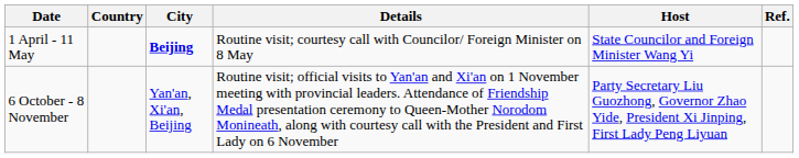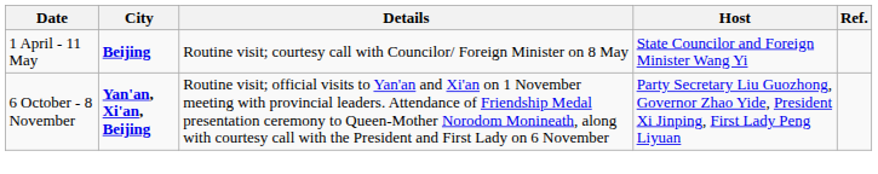 <table class="wikitable sortable" border="1" style="margin: 1em auto 1em auto">
 <tr>
 <th>Date</th>
-<th>Country</th>
 <th>City</th>
 <th>Details</th>
 <th>Host</th>
 <th>Ref.</th>
 </tr>
 <tr>
 <td>1 April - 11 May</td>
-<td></td>
 <td><strong><a href='#'>Beijing</a></strong></td>
 <td>Routine visit; courtesy call with Councilor/ Foreign Minister on 8 May</td>
 <td><a href='#'>State Councilor and Foreign Minister Wang Yi</a></td>
 <td></td>
 </tr>
 <tr>
 <td>6 October - 8 November</td>
-<td></td>
-<td><a href='#'>Yan'an</a>, <a href='#'>Xi'an</a>, <a href='#'>Beijing</a></td>
+<td><strong><a href='#'>Yan'an</a>, <a href='#'>Xi'an</a>, <a href='#'>Beijing</a></strong></td>
 <td>Routine visit; official visits to <a href='#'>Yan'an</a> and <a href='#'>Xi'an</a> on 1 November meeting with provincial leaders. Attendance of <a href='#'>Friendship Medal</a> presentation ceremony to Queen-Mother <a href='#'>Norodom Monineath</a>, along with courtesy call with the President and First Lady on 6 November</td>
 <td><a href='#'>Party Secretary Liu Guozhong</a>, <a href='#'>Governor Zhao Yide</a>, <a href='#'>President Xi Jinping</a>, <a href='#'>First Lady Peng Liyuan</a></td>
 <td></td>
 </tr>
 </table>
